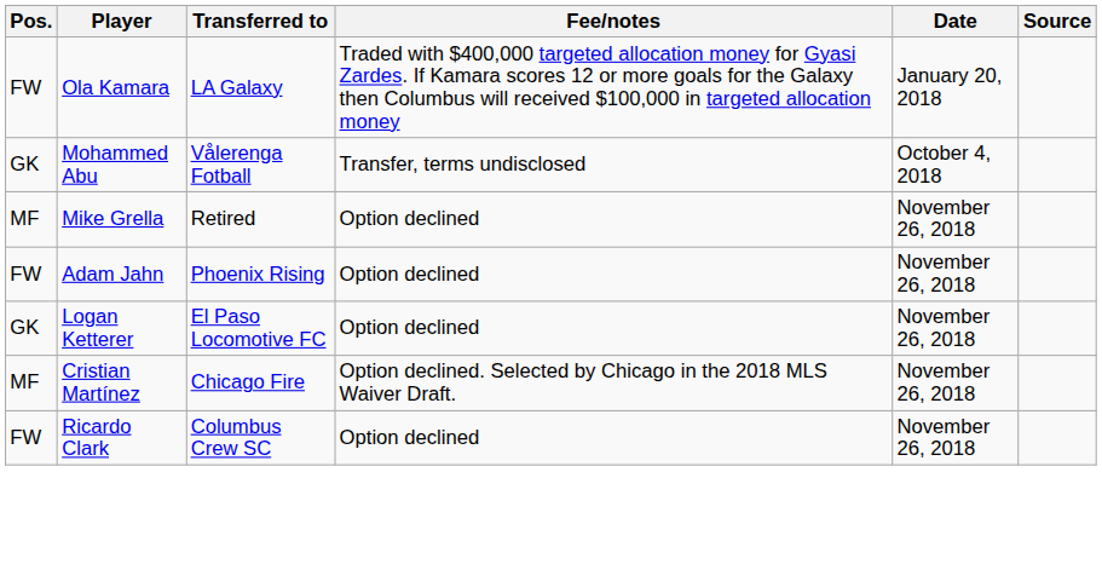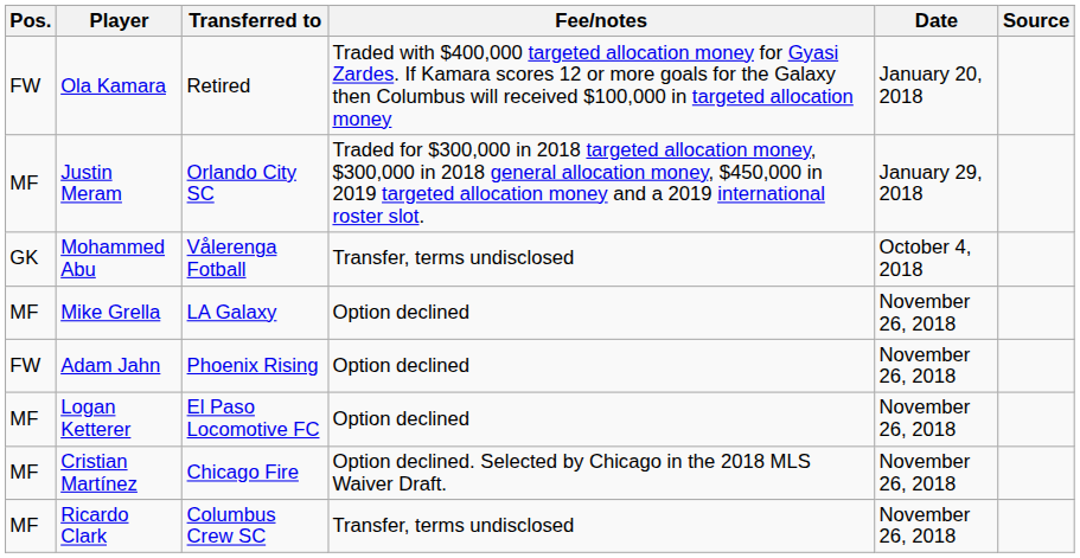 <table class="wikitable sortable" style="text-align: left">
 <tr>
 <th><strong>Pos.</strong></th>
 <th><strong>Player</strong></th>
 <th><strong>Transferred to</strong></th>
 <th><strong>Fee/notes</strong></th>
 <th><strong>Date</strong></th>
 <th><strong>Source</strong></th>
 </tr>
 <tr>
 <td>FW</td>
 <td> <a href='#'>Ola Kamara</a></td>
-<td> <a href='#'>LA Galaxy</a></td>
+<td>Retired</td>
 <td>Traded with $400,000 <a href='#'>targeted allocation money</a> for <a href='#'>Gyasi Zardes</a>. If Kamara scores 12 or more goals for the Galaxy then Columbus will received $100,000 in <a href='#'>targeted allocation money</a></td>
 <td>January 20, 2018</td>
+<td align=center></td>
+</tr>
+<tr>
+<td>MF</td>
+<td> <a href='#'>Justin Meram</a></td>
+<td> <a href='#'>Orlando City SC</a></td>
+<td>Traded for $300,000 in 2018 <a href='#'>targeted allocation money</a>, $300,000 in 2018 <a href='#'>general allocation money</a>, $450,000 in 2019 <a href='#'>targeted allocation money</a> and a 2019 <a href='#'>international roster slot</a>.</td>
+<td>January 29, 2018</td>
 <td align=center></td>
 </tr>
 <tr>
 <td>GK</td>
 <td> <a href='#'>Mohammed Abu</a></td>
 <td> <a href='#'>Vålerenga Fotball</a></td>
 <td>Transfer, terms undisclosed</td>
 <td>October 4, 2018</td>
 <td align=center></td>
 </tr>
 <tr>
 <td>MF</td>
 <td> <a href='#'>Mike Grella</a></td>
-<td>Retired</td>
+<td> <a href='#'>LA Galaxy</a></td>
 <td>Option declined</td>
 <td>November 26, 2018</td>
 <td align=center></td>
 </tr>
 <tr>
 <td>FW</td>
 <td> <a href='#'>Adam Jahn</a></td>
 <td> <a href='#'>Phoenix Rising</a></td>
 <td>Option declined</td>
 <td>November 26, 2018</td>
 <td align=center></td>
 </tr>
 <tr>
-<td>GK</td>
+<td>MF</td>
 <td> <a href='#'>Logan Ketterer</a></td>
 <td> <a href='#'>El Paso Locomotive FC</a></td>
 <td>Option declined</td>
 <td>November 26, 2018</td>
 <td align=center></td>
 </tr>
 <tr>
 <td>MF</td>
 <td> <a href='#'>Cristian Martínez</a></td>
 <td> <a href='#'>Chicago Fire</a></td>
 <td>Option declined. Selected by Chicago in the 2018 MLS Waiver Draft.</td>
 <td>November 26, 2018</td>
 <td align=center></td>
 </tr>
 <tr>
-<td>FW</td>
+<td>MF</td>
 <td> <a href='#'>Ricardo Clark</a></td>
 <td> <a href='#'>Columbus Crew SC</a></td>
-<td>Option declined</td>
+<td>Transfer, terms undisclosed</td>
 <td>November 26, 2018</td>
 <td align=center></td>
 </tr>
 </table>
